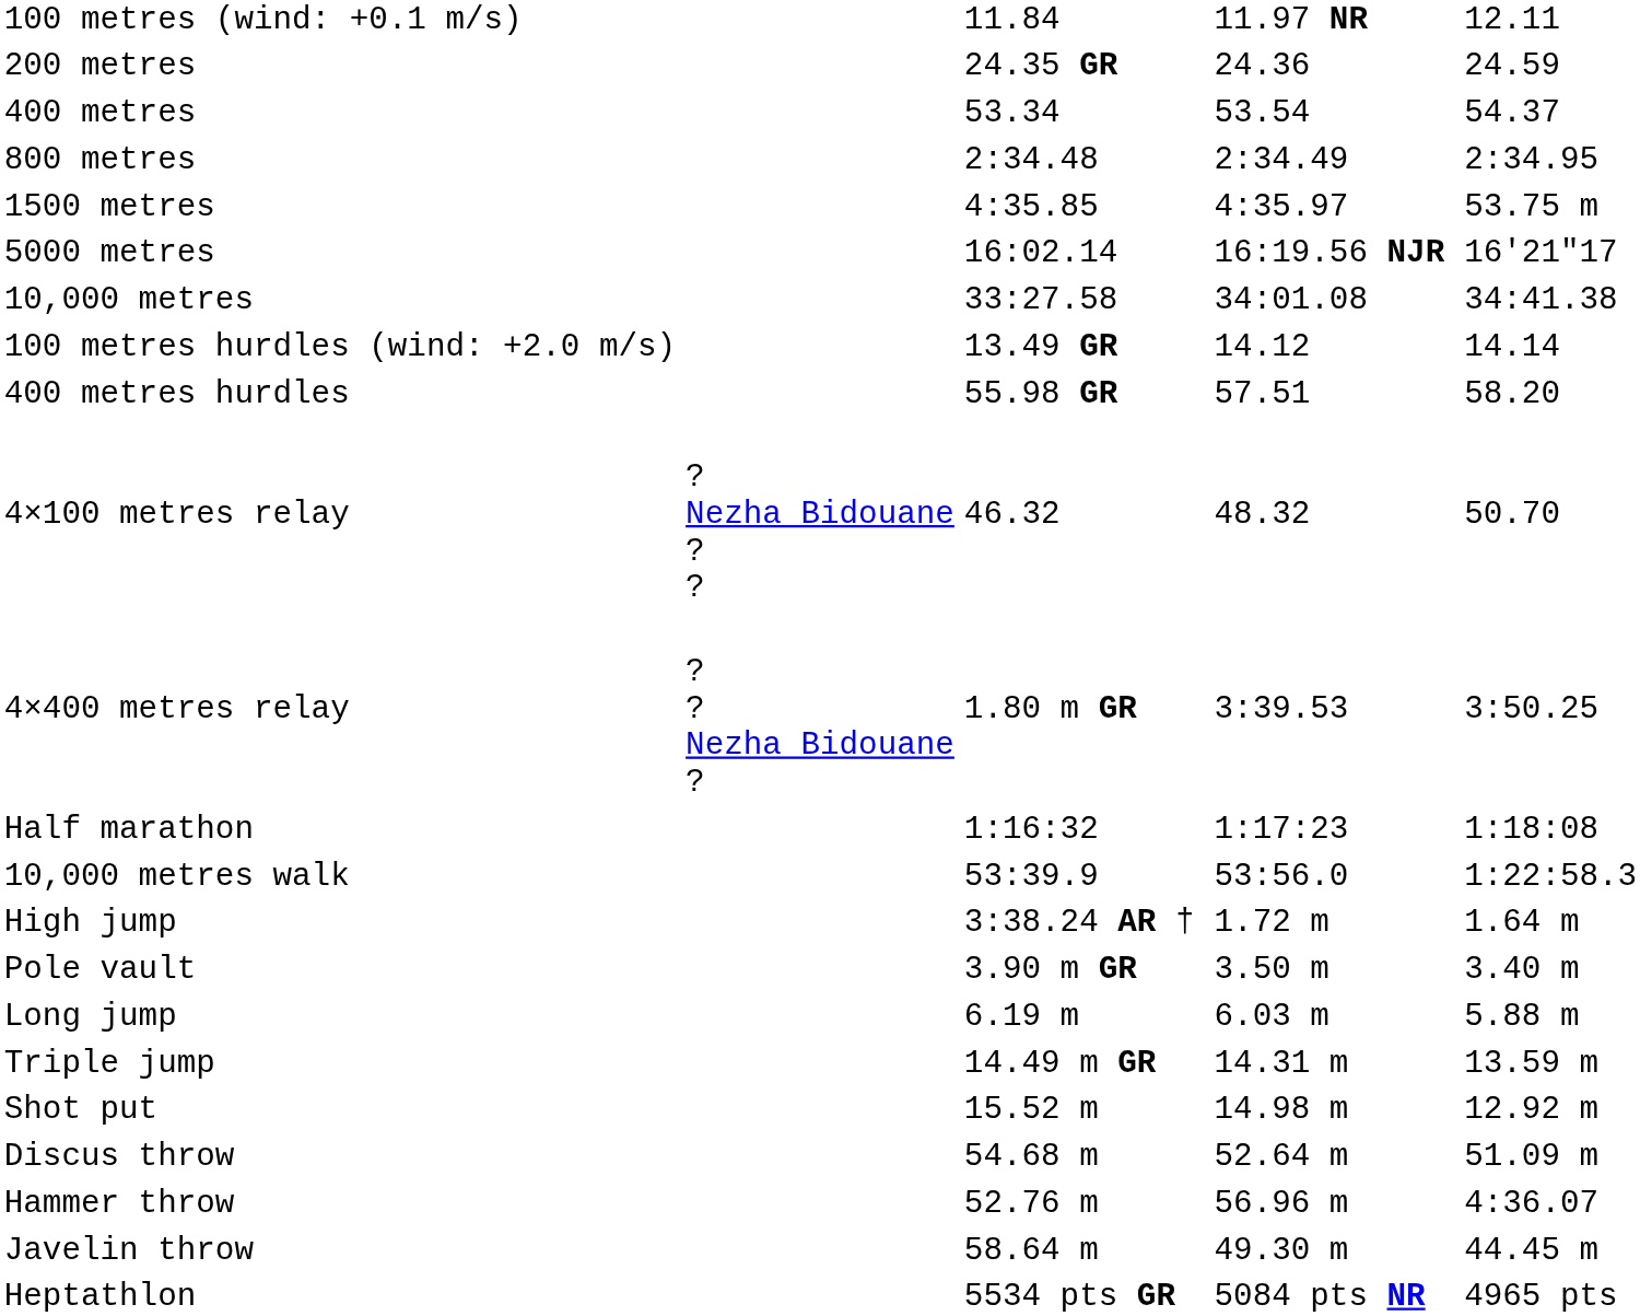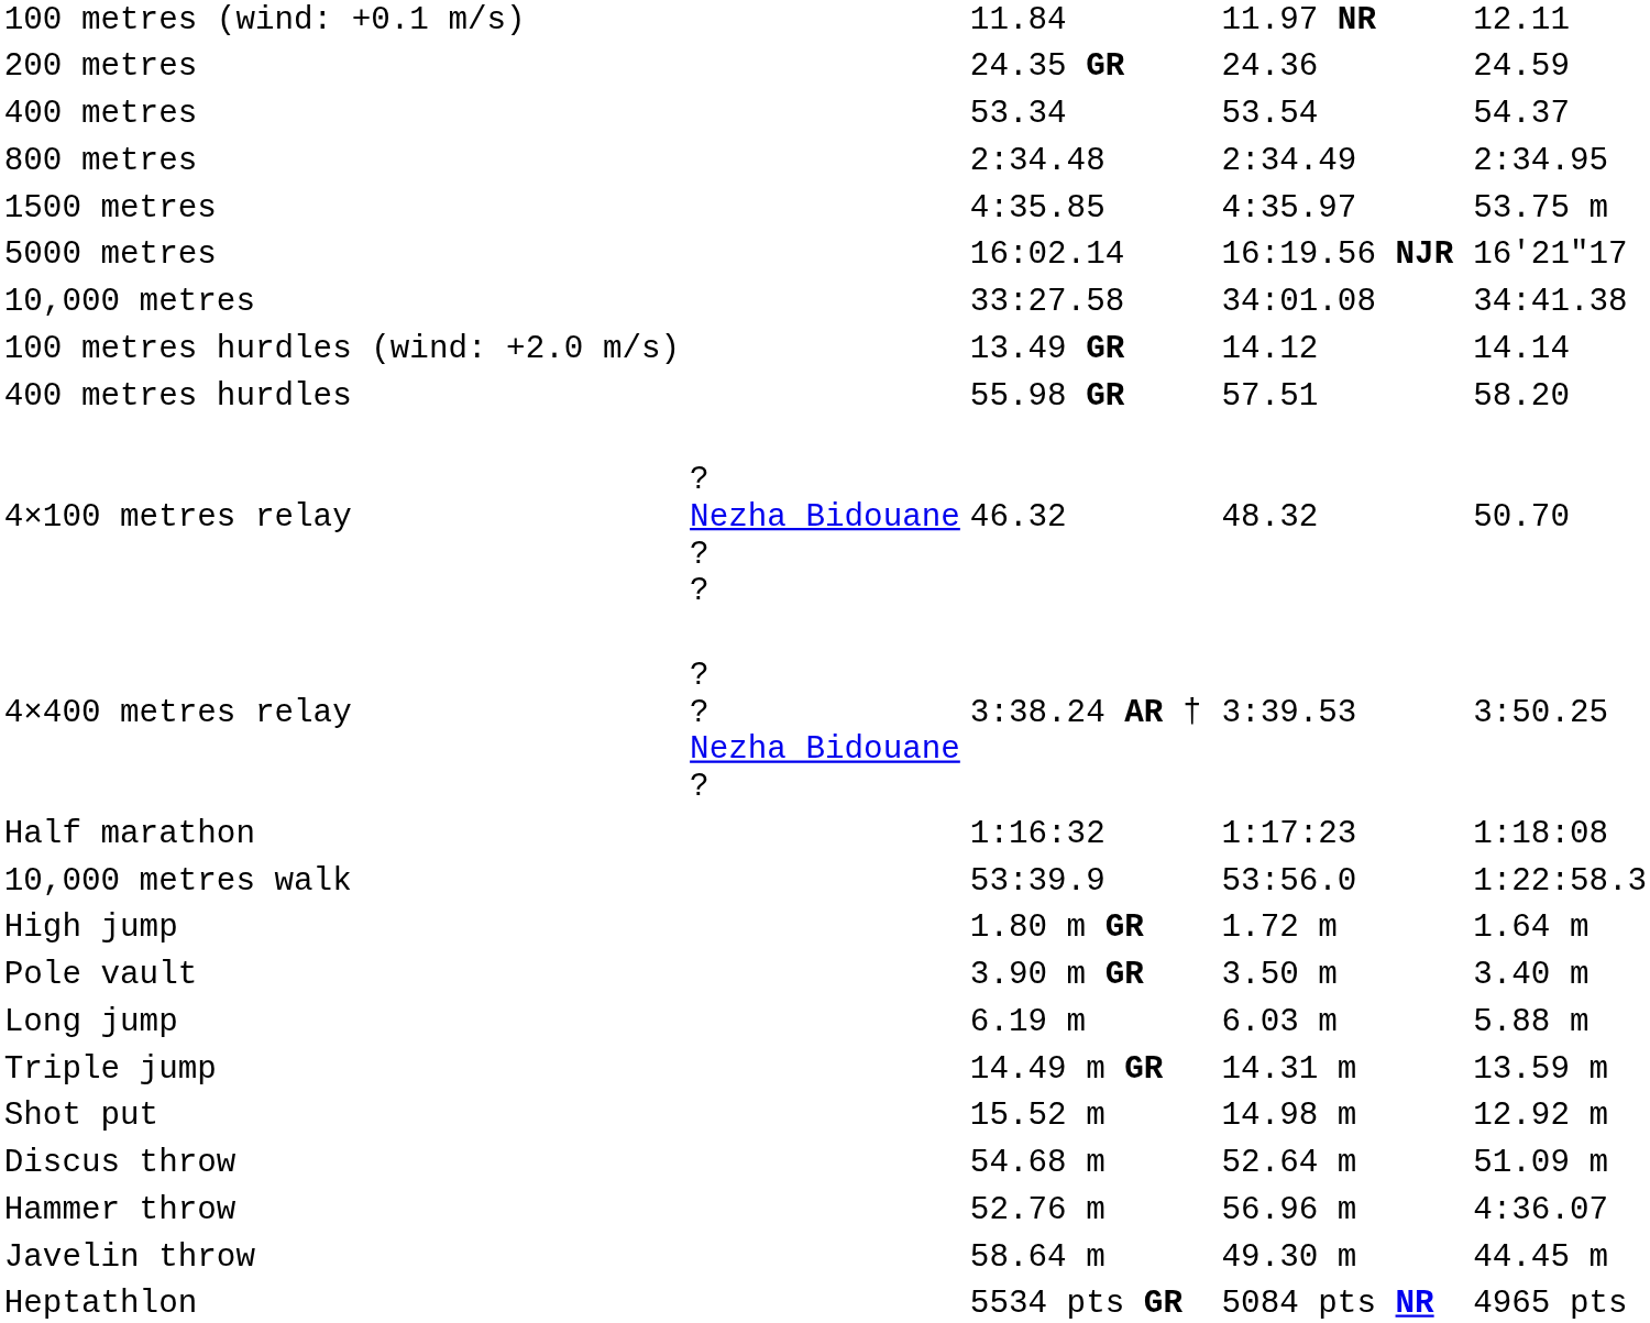 <table>
 <tr>
 <td>100 metres (wind: +0.1 m/s)</td>
 <td></td>
 <td>11.84</td>
 <td></td>
 <td>11.97 <strong>NR</strong></td>
 <td></td>
 <td>12.11</td>
 </tr>
 <tr>
 <td>200 metres</td>
 <td></td>
 <td>24.35 <strong>GR</strong></td>
 <td></td>
 <td>24.36</td>
 <td></td>
 <td>24.59</td>
 </tr>
 <tr>
 <td>400 metres</td>
 <td></td>
 <td>53.34</td>
 <td></td>
 <td>53.54</td>
 <td></td>
 <td>54.37</td>
 </tr>
 <tr>
 <td>800 metres</td>
 <td></td>
 <td>2:34.48</td>
 <td></td>
 <td>2:34.49</td>
 <td></td>
 <td>2:34.95</td>
 </tr>
 <tr>
 <td>1500 metres</td>
 <td></td>
 <td>4:35.85</td>
 <td></td>
 <td>4:35.97</td>
 <td></td>
 <td>53.75 m</td>
 </tr>
 <tr>
 <td>5000 metres</td>
 <td></td>
 <td>16:02.14</td>
 <td></td>
 <td>16:19.56 <strong>NJR</strong></td>
 <td></td>
 <td>16'21"17</td>
 </tr>
 <tr>
 <td>10,000 metres</td>
 <td></td>
 <td>33:27.58</td>
 <td></td>
 <td>34:01.08</td>
 <td></td>
 <td>34:41.38</td>
 </tr>
 <tr>
 <td>100 metres hurdles (wind: +2.0 m/s)</td>
 <td></td>
 <td>13.49 <strong>GR</strong></td>
 <td></td>
 <td>14.12</td>
 <td></td>
 <td>14.14</td>
 </tr>
 <tr>
 <td>400 metres hurdles</td>
 <td></td>
 <td>55.98 <strong>GR</strong></td>
 <td></td>
 <td>57.51</td>
 <td></td>
 <td>58.20</td>
 </tr>
 <tr>
 <td>4×100 metres relay</td>
 <td><br>?<br><a href='#'>Nezha Bidouane</a><br>?<br>?</td>
 <td>46.32</td>
 <td></td>
 <td>48.32</td>
 <td></td>
 <td>50.70</td>
 </tr>
 <tr>
 <td>4×400 metres relay</td>
 <td><br>?<br>?<br><a href='#'>Nezha Bidouane</a><br>?</td>
-<td>1.80 m <strong>GR</strong></td>
+<td>3:38.24 <strong>AR</strong> †</td>
 <td></td>
 <td>3:39.53</td>
 <td></td>
 <td>3:50.25</td>
 </tr>
 <tr>
 <td>Half marathon</td>
 <td></td>
 <td>1:16:32</td>
 <td></td>
 <td>1:17:23</td>
 <td></td>
 <td>1:18:08</td>
 </tr>
 <tr>
 <td>10,000 metres walk</td>
 <td></td>
 <td>53:39.9</td>
 <td></td>
 <td>53:56.0</td>
 <td></td>
 <td>1:22:58.3</td>
 </tr>
 <tr>
 <td>High jump</td>
 <td></td>
-<td>3:38.24 <strong>AR</strong> †</td>
+<td>1.80 m <strong>GR</strong></td>
 <td></td>
 <td>1.72 m</td>
 <td></td>
 <td>1.64 m</td>
 </tr>
 <tr>
 <td>Pole vault</td>
 <td></td>
 <td>3.90 m <strong>GR</strong></td>
 <td></td>
 <td>3.50 m</td>
 <td></td>
 <td>3.40 m</td>
 </tr>
 <tr>
 <td>Long jump</td>
 <td></td>
 <td>6.19 m</td>
 <td></td>
 <td>6.03 m</td>
 <td></td>
 <td>5.88 m</td>
 </tr>
 <tr>
 <td>Triple jump</td>
 <td></td>
 <td>14.49 m <strong>GR</strong></td>
 <td></td>
 <td>14.31 m</td>
 <td></td>
 <td>13.59 m</td>
 </tr>
 <tr>
 <td>Shot put</td>
 <td></td>
 <td>15.52 m</td>
 <td></td>
 <td>14.98 m</td>
 <td></td>
 <td>12.92 m</td>
 </tr>
 <tr>
 <td>Discus throw</td>
 <td></td>
 <td>54.68 m</td>
 <td></td>
 <td>52.64 m</td>
 <td></td>
 <td>51.09 m</td>
 </tr>
 <tr>
 <td>Hammer throw</td>
 <td></td>
 <td>52.76 m</td>
 <td></td>
 <td>56.96 m</td>
 <td></td>
 <td>4:36.07</td>
 </tr>
 <tr>
 <td>Javelin throw</td>
 <td></td>
 <td>58.64 m</td>
 <td></td>
 <td>49.30 m</td>
 <td></td>
 <td>44.45 m</td>
 </tr>
 <tr>
 <td>Heptathlon</td>
 <td></td>
 <td>5534 pts <strong>GR</strong></td>
 <td></td>
 <td>5084 pts <strong><a href='#'>NR</a></strong></td>
 <td></td>
 <td>4965 pts</td>
 </tr>
 </table>
